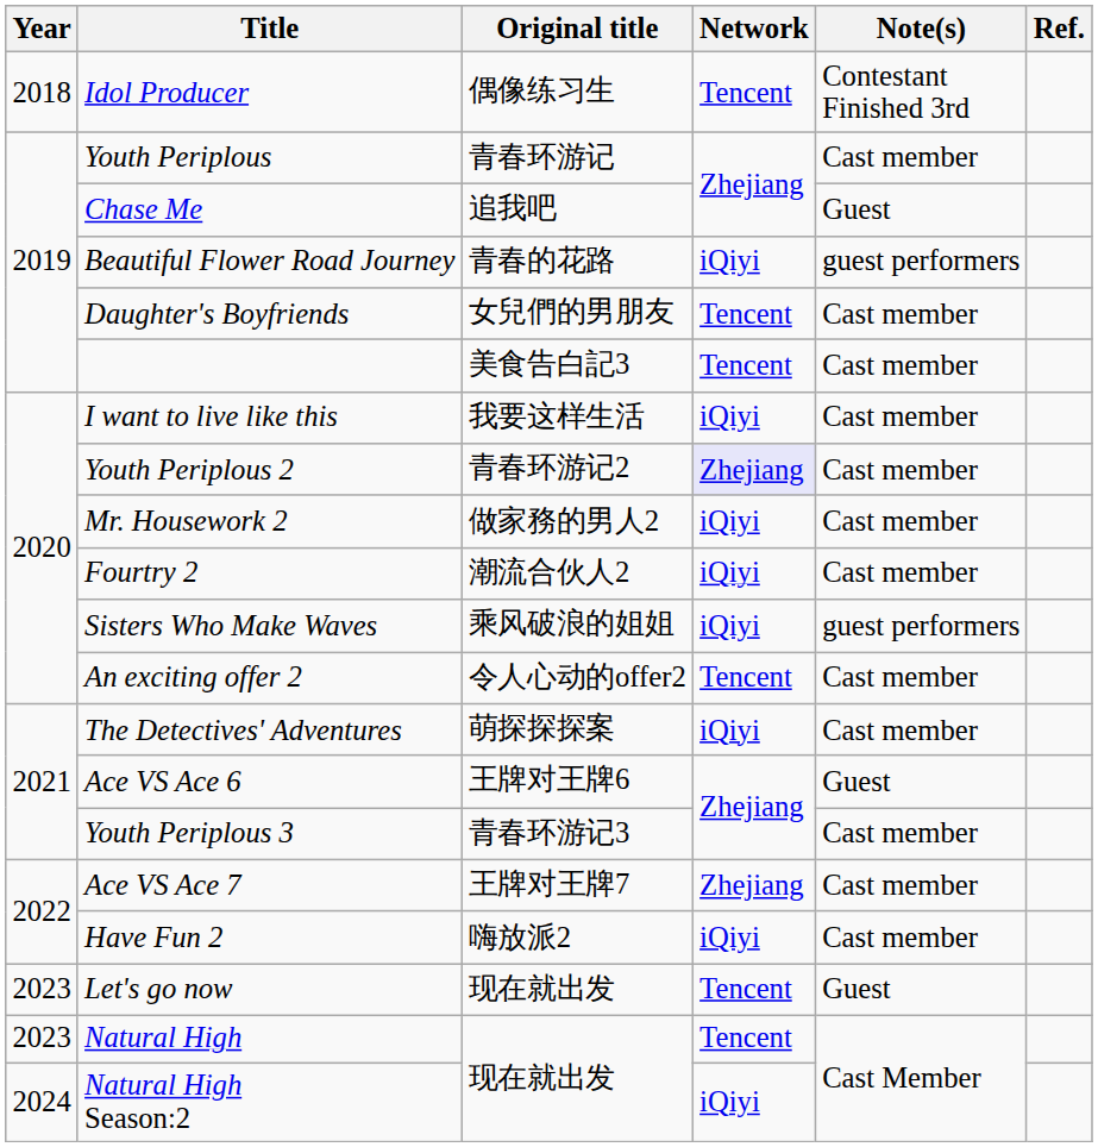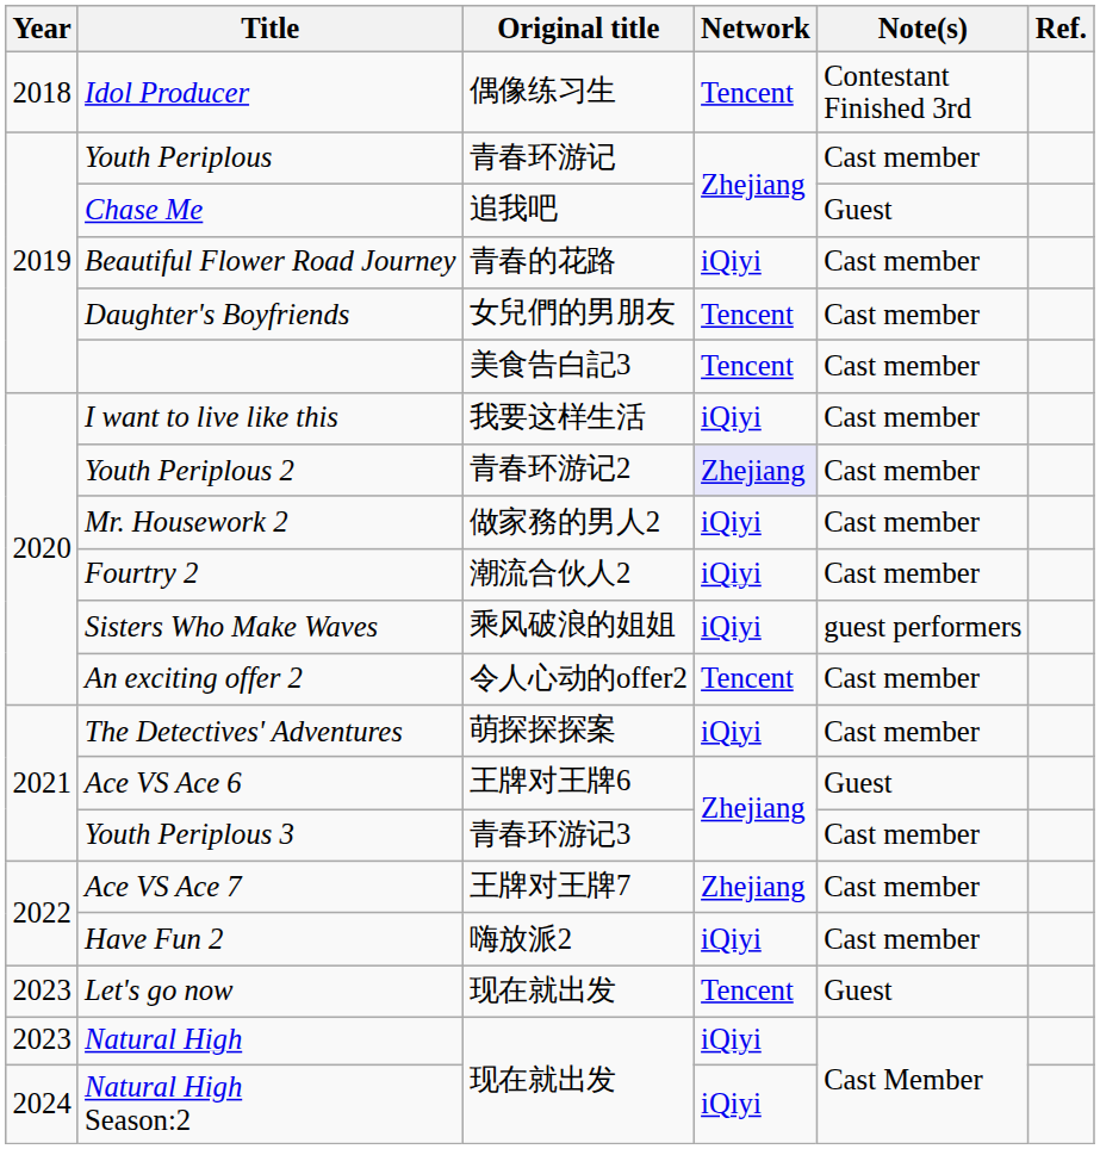 <table class="wikitable">
 <tr>
 <th>Year</th>
 <th>Title</th>
 <th>Original title</th>
 <th>Network</th>
 <th>Note(s)</th>
 <th>Ref.</th>
 </tr>
 <tr>
 <td rowspan="1">2018</td>
 <td><em><a href='#'>Idol Producer</a></em></td>
 <td>偶像练习生</td>
 <td><a href='#'>Tencent</a></td>
 <td>Contestant<br>Finished 3rd</td>
 <td></td>
 </tr>
 <tr>
 <td rowspan="5">2019</td>
 <td><em>Youth Periplous</em></td>
 <td>青春环游记</td>
 <td rowspan="2"><a href='#'>Zhejiang</a></td>
 <td>Cast member</td>
 <td></td>
 </tr>
 <tr>
 <td><em><a href='#'>Chase Me</a></em></td>
 <td>追我吧</td>
 <td>Guest</td>
 <td></td>
 </tr>
 <tr>
 <td><em>Beautiful Flower Road Journey</em></td>
 <td>青春的花路</td>
 <td><a href='#'>iQiyi</a></td>
-<td>guest performers</td>
+<td>Cast member</td>
 <td></td>
 </tr>
 <tr>
 <td><em>Daughter's Boyfriends</em></td>
 <td>女兒們的男朋友</td>
 <td><a href='#'>Tencent</a></td>
 <td>Cast member</td>
 <td></td>
 </tr>
 <tr>
 <td></td>
 <td>美食告白記3</td>
 <td><a href='#'>Tencent</a></td>
 <td>Cast member</td>
 <td></td>
 </tr>
 <tr>
 <td rowspan="6">2020</td>
 <td><em>I want to live like this</em></td>
 <td>我要这样生活</td>
 <td><a href='#'>iQiyi</a></td>
 <td>Cast member</td>
 <td></td>
 </tr>
 <tr>
 <td><em>Youth Periplous 2</em></td>
 <td>青春环游记2</td>
 <td style="background: lavender;"><a href='#'>Zhejiang</a></td>
 <td>Cast member</td>
 <td></td>
 </tr>
 <tr>
 <td><em>Mr. Housework 2</em></td>
 <td>做家務的男人2</td>
 <td><a href='#'>iQiyi</a></td>
 <td>Cast member</td>
 <td></td>
 </tr>
 <tr>
 <td><em>Fourtry 2</em></td>
 <td>潮流合伙人2</td>
 <td><a href='#'>iQiyi</a></td>
 <td>Cast member</td>
 <td></td>
 </tr>
 <tr>
 <td><em>Sisters Who Make Waves</em></td>
 <td>乘风破浪的姐姐</td>
 <td><a href='#'>iQiyi</a></td>
 <td>guest performers</td>
 <td></td>
 </tr>
 <tr>
 <td><em>An exciting offer 2</em></td>
 <td>令人心动的offer2</td>
 <td><a href='#'>Tencent</a></td>
 <td>Cast member</td>
 <td></td>
 </tr>
 <tr>
 <td rowspan="3">2021</td>
 <td><em>The Detectives' Adventures</em></td>
 <td>萌探探探案</td>
 <td><a href='#'>iQiyi</a></td>
 <td>Cast member</td>
 <td></td>
 </tr>
 <tr>
 <td><em>Ace VS Ace 6</em></td>
 <td>王牌对王牌6</td>
 <td rowspan="2"><a href='#'>Zhejiang</a></td>
 <td>Guest</td>
 <td></td>
 </tr>
 <tr>
 <td><em>Youth Periplous 3</em></td>
 <td>青春环游记3</td>
 <td>Cast member</td>
 <td></td>
 </tr>
 <tr>
 <td rowspan="2">2022</td>
 <td><em>Ace VS Ace 7</em></td>
 <td>王牌对王牌7</td>
 <td><a href='#'>Zhejiang</a></td>
 <td>Cast member</td>
 <td></td>
 </tr>
 <tr>
 <td><em>Have Fun 2</em></td>
 <td>嗨放派2</td>
 <td><a href='#'>iQiyi</a></td>
 <td>Cast member</td>
 <td></td>
 </tr>
 <tr>
 <td>2023</td>
 <td><em>Let's go now</em></td>
 <td>现在就出发</td>
 <td><a href='#'>Tencent</a></td>
 <td>Guest</td>
 <td></td>
 </tr>
 <tr>
 <td>2023</td>
 <td><em><a href='#'>Natural High</a></em></td>
 <td rowspan=2>现在就出发</td>
-<td><a href='#'>Tencent</a></td>
+<td><a href='#'>iQiyi</a></td>
 <td rowspan=2>Cast Member</td>
 <td></td>
 </tr>
 <tr>
 <td>2024</td>
 <td><em><a href='#'>Natural High</a></em><br>Season:2</td>
 <td><a href='#'>iQiyi</a></td>
 <td></td>
 </tr>
 </table>
